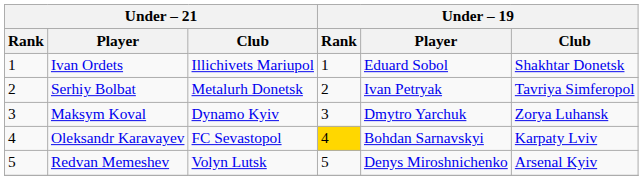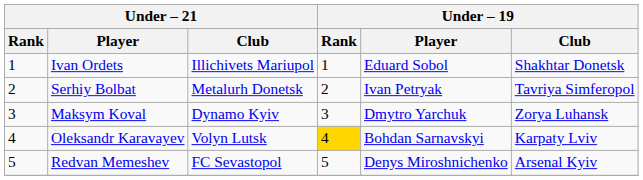 <table class="wikitable">
 <tr>
 <th colspan=3>Under – 21</th>
 <th colspan=3>Under – 19</th>
 </tr>
 <tr>
 <th>Rank</th>
 <th>Player</th>
 <th>Club</th>
 <th>Rank</th>
 <th>Player</th>
 <th>Club</th>
 </tr>
 <tr>
 <td>1</td>
 <td><a href='#'>Ivan Ordets</a></td>
 <td><a href='#'>Illichivets Mariupol</a></td>
 <td>1</td>
 <td><a href='#'>Eduard Sobol</a></td>
 <td><a href='#'>Shakhtar Donetsk</a></td>
 </tr>
 <tr>
 <td>2</td>
 <td><a href='#'>Serhiy Bolbat</a></td>
 <td><a href='#'>Metalurh Donetsk</a></td>
 <td>2</td>
 <td><a href='#'>Ivan Petryak</a></td>
 <td><a href='#'>Tavriya Simferopol</a></td>
 </tr>
 <tr>
 <td>3</td>
 <td><a href='#'>Maksym Koval</a></td>
 <td><a href='#'>Dynamo Kyiv</a></td>
 <td>3</td>
 <td><a href='#'>Dmytro Yarchuk</a></td>
 <td><a href='#'>Zorya Luhansk</a></td>
 </tr>
 <tr>
 <td>4</td>
 <td><a href='#'>Oleksandr Karavayev</a></td>
-<td><a href='#'>FC Sevastopol</a></td>
+<td><a href='#'>Volyn Lutsk</a></td>
 <td style="background: gold;">4</td>
 <td><a href='#'>Bohdan Sarnavskyi</a></td>
 <td><a href='#'>Karpaty Lviv</a></td>
 </tr>
 <tr>
 <td>5</td>
 <td><a href='#'>Redvan Memeshev</a></td>
-<td><a href='#'>Volyn Lutsk</a></td>
+<td><a href='#'>FC Sevastopol</a></td>
 <td>5</td>
 <td><a href='#'>Denys Miroshnichenko</a></td>
 <td><a href='#'>Arsenal Kyiv</a></td>
 </tr>
 <tr>
 </tr>
 </table>
